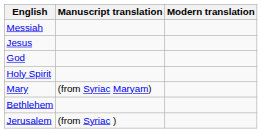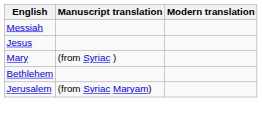 <table class="wikitable">
 <tr>
 <th>English</th>
 <th>Manuscript translation</th>
 <th>Modern translation</th>
 </tr>
 <tr>
 <td><a href='#'>Messiah</a></td>
 <td></td>
 <td></td>
 </tr>
 <tr>
 <td><a href='#'>Jesus</a></td>
 <td></td>
 <td></td>
 </tr>
 <tr>
-<td><a href='#'>God</a></td>
-<td></td>
-<td></td>
-</tr>
-<tr>
-<td><a href='#'>Holy Spirit</a></td>
-<td></td>
-<td></td>
-</tr>
-<tr>
 <td><a href='#'>Mary</a></td>
-<td> (from <a href='#'>Syriac</a> <a href='#'>Maryam</a>)</td>
+<td> (from <a href='#'>Syriac</a> )</td>
 <td></td>
 </tr>
 <tr>
 <td><a href='#'>Bethlehem</a></td>
 <td></td>
 <td></td>
 </tr>
 <tr>
 <td><a href='#'>Jerusalem</a></td>
-<td> (from <a href='#'>Syriac</a> )</td>
+<td> (from <a href='#'>Syriac</a> <a href='#'>Maryam</a>)</td>
 <td></td>
 </tr>
 </table>
